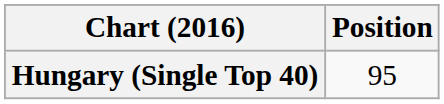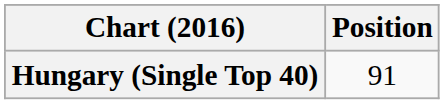 <table class="wikitable plainrowheaders" style="text-align:center">
 <tr>
 <th>Chart (2016)</th>
 <th>Position</th>
 </tr>
 <tr>
 <th scope="row">Hungary (Single Top 40)</th>
-<td>95</td>
+<td>91</td>
 </tr>
 </table>
